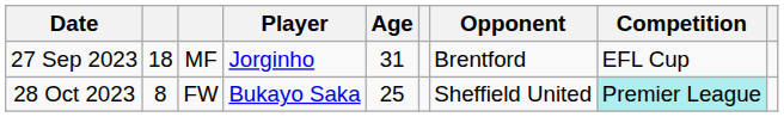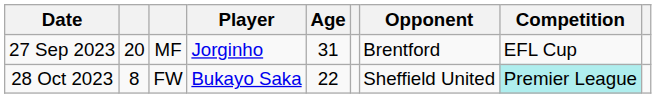 <table class="wikitable" style="text-align:center; font-size:90%;">
 <tr>
 <th>Date</th>
 <th></th>
 <th></th>
 <th>Player</th>
 <th>Age</th>
 <th></th>
 <th>Opponent</th>
 <th>Competition</th>
 <th></th>
 </tr>
 <tr>
 <td>27 Sep 2023</td>
-<td>18</td>
+<td>20</td>
 <td>MF</td>
 <td style="text-align:left;"> <a href='#'>Jorginho</a></td>
 <td>31</td>
 <td></td>
 <td style="text-align:left;">Brentford</td>
 <td style="text-align:left;">EFL Cup</td>
 <td></td>
 </tr>
 <tr>
 <td>28 Oct 2023</td>
 <td>8</td>
 <td>FW</td>
 <td style="text-align:left;"> <a href='#'>Bukayo Saka</a></td>
-<td>25</td>
+<td>22</td>
 <td></td>
 <td style="text-align:left;">Sheffield United</td>
 <td style="background: paleturquoise; text-align:left;">Premier League</td>
 <td></td>
 </tr>
 </table>
